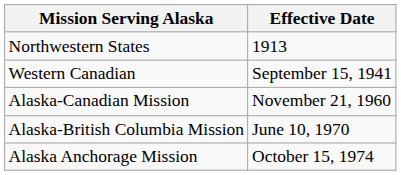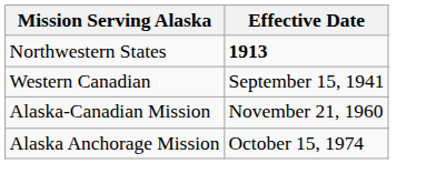 <table class="wikitable">
 <tr>
 <th>Mission Serving Alaska</th>
 <th>Effective Date</th>
 </tr>
 <tr>
 <td>Northwestern States</td>
-<td>1913</td>
+<td><strong>1913</strong></td>
 </tr>
 <tr>
 <td>Western Canadian</td>
 <td>September 15, 1941</td>
 </tr>
 <tr>
 <td>Alaska-Canadian Mission</td>
 <td>November 21, 1960</td>
 </tr>
 <tr>
-<td>Alaska-British Columbia Mission</td>
-<td>June 10, 1970</td>
-</tr>
-<tr>
 <td>Alaska Anchorage Mission</td>
 <td>October 15, 1974</td>
 </tr>
 </table>
